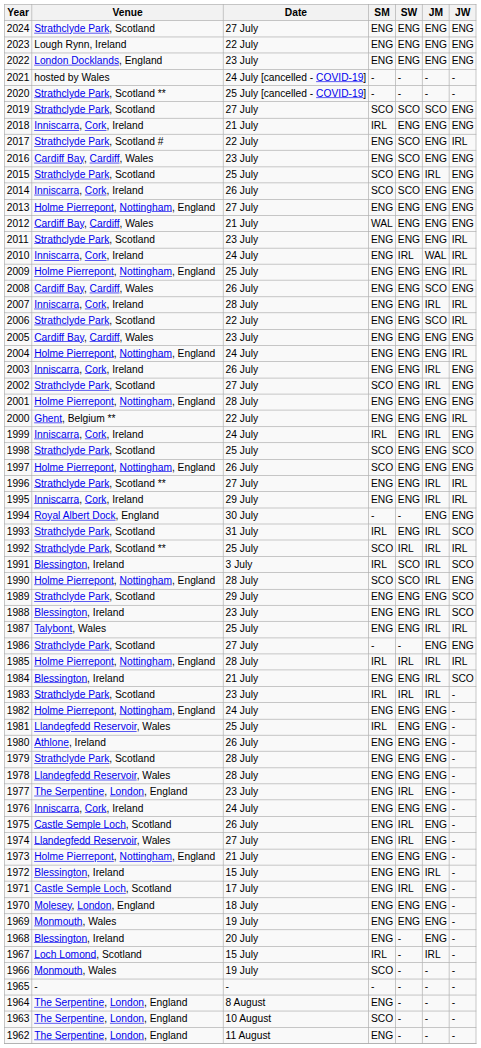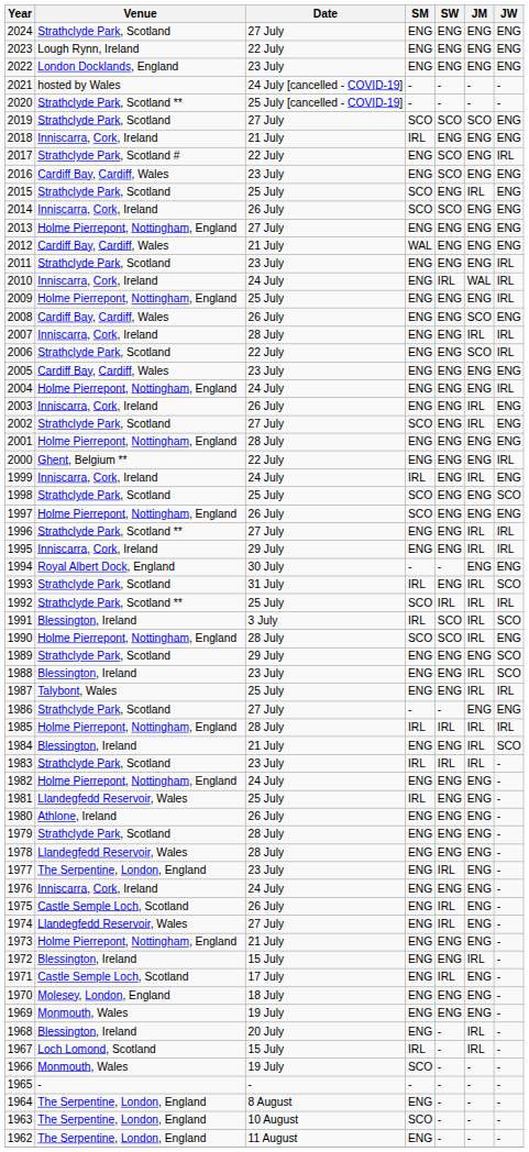 <table class="wikitable">
 <tr>
 <th>Year</th>
 <th>Venue</th>
 <th>Date</th>
 <th>SM</th>
 <th>SW</th>
 <th>JM</th>
 <th>JW</th>
 </tr>
 <tr>
 <td>2024</td>
 <td><a href='#'>Strathclyde Park</a>, Scotland</td>
 <td>27 July</td>
 <td>ENG</td>
 <td>ENG</td>
 <td>ENG</td>
 <td>ENG</td>
 </tr>
 <tr>
 <td>2023</td>
 <td>Lough Rynn, Ireland</td>
 <td>22 July</td>
 <td>ENG</td>
 <td>ENG</td>
 <td>ENG</td>
 <td>ENG</td>
 </tr>
 <tr>
 <td>2022</td>
 <td><a href='#'>London Docklands</a>, England</td>
 <td>23 July</td>
 <td>ENG</td>
 <td>ENG</td>
 <td>ENG</td>
 <td>ENG</td>
 </tr>
 <tr>
 <td>2021</td>
 <td>hosted by Wales</td>
 <td>24 July [cancelled - <a href='#'>COVID-19</a>]</td>
 <td>-</td>
 <td>-</td>
 <td>-</td>
 <td>-</td>
 </tr>
 <tr>
 <td>2020</td>
 <td><a href='#'>Strathclyde Park</a>, Scotland **</td>
 <td>25 July [cancelled - <a href='#'>COVID-19</a>]</td>
 <td>-</td>
 <td>-</td>
 <td>-</td>
 <td>-</td>
 </tr>
 <tr>
 <td>2019</td>
 <td><a href='#'>Strathclyde Park</a>, Scotland</td>
 <td>27 July</td>
 <td>SCO</td>
 <td>SCO</td>
 <td>SCO</td>
 <td>ENG</td>
 </tr>
 <tr>
 <td>2018</td>
 <td><a href='#'>Inniscarra</a>, <a href='#'>Cork</a>, Ireland</td>
 <td>21 July</td>
 <td>IRL</td>
 <td>ENG</td>
 <td>ENG</td>
 <td>ENG</td>
 </tr>
 <tr>
 <td>2017</td>
 <td><a href='#'>Strathclyde Park</a>, Scotland #</td>
 <td>22 July</td>
 <td>ENG</td>
 <td>SCO</td>
 <td>ENG</td>
 <td>IRL</td>
 </tr>
 <tr>
 <td>2016</td>
 <td><a href='#'>Cardiff Bay</a>, <a href='#'>Cardiff</a>, Wales</td>
 <td>23 July</td>
 <td>ENG</td>
 <td>SCO</td>
 <td>ENG</td>
 <td>ENG</td>
 </tr>
 <tr>
 <td>2015</td>
 <td><a href='#'>Strathclyde Park</a>, Scotland</td>
 <td>25 July</td>
 <td>SCO</td>
 <td>ENG</td>
 <td>IRL</td>
 <td>ENG</td>
 </tr>
 <tr>
 <td>2014</td>
 <td><a href='#'>Inniscarra</a>, <a href='#'>Cork</a>, Ireland</td>
 <td>26 July</td>
 <td>SCO</td>
 <td>SCO</td>
 <td>ENG</td>
 <td>ENG</td>
 </tr>
 <tr>
 <td>2013</td>
 <td><a href='#'>Holme Pierrepont</a>, <a href='#'>Nottingham</a>, England  </td>
 <td>27 July</td>
 <td>ENG</td>
 <td>ENG</td>
 <td>ENG</td>
 <td>ENG</td>
 </tr>
 <tr>
 <td>2012</td>
 <td><a href='#'>Cardiff Bay</a>, <a href='#'>Cardiff</a>, Wales</td>
 <td>21 July</td>
 <td>WAL</td>
 <td>ENG</td>
 <td>ENG</td>
 <td>ENG</td>
 </tr>
 <tr>
 <td>2011</td>
 <td><a href='#'>Strathclyde Park</a>, Scotland</td>
 <td>23 July</td>
 <td>ENG</td>
 <td>ENG</td>
 <td>ENG</td>
 <td>IRL</td>
 </tr>
 <tr>
 <td>2010</td>
 <td><a href='#'>Inniscarra</a>, <a href='#'>Cork</a>, Ireland</td>
 <td>24 July</td>
 <td>ENG</td>
 <td>IRL</td>
 <td>WAL</td>
 <td>IRL</td>
 </tr>
 <tr>
 <td>2009</td>
 <td><a href='#'>Holme Pierrepont</a>, <a href='#'>Nottingham</a>, England</td>
 <td>25 July</td>
 <td>ENG</td>
 <td>ENG</td>
 <td>ENG</td>
 <td>IRL</td>
 </tr>
 <tr>
 <td>2008</td>
 <td><a href='#'>Cardiff Bay</a>, <a href='#'>Cardiff</a>, Wales</td>
 <td>26 July</td>
 <td>ENG</td>
 <td>ENG</td>
 <td>SCO</td>
 <td>ENG</td>
 </tr>
 <tr>
 <td>2007</td>
 <td><a href='#'>Inniscarra</a>, <a href='#'>Cork</a>, Ireland</td>
 <td>28 July</td>
 <td>ENG</td>
 <td>ENG</td>
 <td>IRL</td>
 <td>IRL</td>
 </tr>
 <tr>
 <td>2006</td>
 <td><a href='#'>Strathclyde Park</a>, Scotland</td>
 <td>22 July</td>
 <td>ENG</td>
 <td>ENG</td>
 <td>SCO</td>
 <td>IRL</td>
 </tr>
 <tr>
 <td>2005</td>
 <td><a href='#'>Cardiff Bay</a>, <a href='#'>Cardiff</a>, Wales</td>
 <td>23 July</td>
 <td>ENG</td>
 <td>ENG</td>
 <td>ENG</td>
 <td>ENG</td>
 </tr>
 <tr>
 <td>2004</td>
 <td><a href='#'>Holme Pierrepont</a>, <a href='#'>Nottingham</a>, England</td>
 <td>24 July</td>
 <td>ENG</td>
 <td>ENG</td>
 <td>ENG</td>
 <td>IRL</td>
 </tr>
 <tr>
 <td>2003</td>
 <td><a href='#'>Inniscarra</a>, <a href='#'>Cork</a>, Ireland</td>
 <td>26 July</td>
 <td>ENG</td>
 <td>ENG</td>
 <td>IRL</td>
 <td>ENG</td>
 </tr>
 <tr>
 <td>2002</td>
 <td><a href='#'>Strathclyde Park</a>, Scotland</td>
 <td>27 July</td>
 <td>SCO</td>
 <td>ENG</td>
 <td>IRL</td>
 <td>ENG</td>
 </tr>
 <tr>
 <td>2001</td>
 <td><a href='#'>Holme Pierrepont</a>, <a href='#'>Nottingham</a>, England</td>
 <td>28 July</td>
 <td>ENG</td>
 <td>ENG</td>
 <td>ENG</td>
 <td>ENG</td>
 </tr>
 <tr>
 <td>2000</td>
 <td><a href='#'>Ghent</a>, Belgium **</td>
 <td>22 July</td>
 <td>ENG</td>
 <td>ENG</td>
 <td>ENG</td>
 <td>IRL</td>
 </tr>
 <tr>
 <td>1999</td>
 <td><a href='#'>Inniscarra</a>, <a href='#'>Cork</a>, Ireland</td>
 <td>24 July</td>
 <td>IRL</td>
 <td>ENG</td>
 <td>IRL</td>
 <td>ENG</td>
 </tr>
 <tr>
 <td>1998</td>
 <td><a href='#'>Strathclyde Park</a>, Scotland</td>
 <td>25 July</td>
 <td>SCO</td>
 <td>ENG</td>
 <td>ENG</td>
 <td>SCO</td>
 </tr>
 <tr>
 <td>1997</td>
 <td><a href='#'>Holme Pierrepont</a>, <a href='#'>Nottingham</a>, England</td>
 <td>26 July</td>
 <td>SCO</td>
 <td>ENG</td>
 <td>ENG</td>
 <td>ENG</td>
 </tr>
 <tr>
 <td>1996</td>
 <td><a href='#'>Strathclyde Park</a>, Scotland **</td>
 <td>27 July</td>
 <td>ENG</td>
 <td>ENG</td>
 <td>IRL</td>
 <td>IRL</td>
 </tr>
 <tr>
 <td>1995</td>
 <td><a href='#'>Inniscarra</a>, <a href='#'>Cork</a>, Ireland</td>
 <td>29 July</td>
 <td>ENG</td>
 <td>ENG</td>
 <td>IRL</td>
 <td>IRL</td>
 </tr>
 <tr>
 <td>1994</td>
 <td><a href='#'>Royal Albert Dock</a>, England</td>
 <td>30 July</td>
 <td>-</td>
 <td>-</td>
 <td>ENG</td>
 <td>ENG</td>
 </tr>
 <tr>
 <td>1993</td>
 <td><a href='#'>Strathclyde Park</a>, Scotland</td>
 <td>31 July</td>
 <td>IRL</td>
 <td>ENG</td>
 <td>IRL</td>
 <td>SCO</td>
 </tr>
 <tr>
 <td>1992</td>
 <td><a href='#'>Strathclyde Park</a>, Scotland **</td>
 <td>25 July</td>
 <td>SCO</td>
 <td>IRL</td>
 <td>IRL</td>
 <td>IRL</td>
 </tr>
 <tr>
 <td>1991</td>
 <td><a href='#'>Blessington</a>, Ireland</td>
 <td>3 July</td>
 <td>IRL</td>
 <td>SCO</td>
 <td>IRL</td>
 <td>SCO</td>
 </tr>
 <tr>
 <td>1990</td>
 <td><a href='#'>Holme Pierrepont</a>, <a href='#'>Nottingham</a>, England</td>
 <td>28 July</td>
 <td>SCO</td>
 <td>SCO</td>
 <td>IRL</td>
 <td>ENG</td>
 </tr>
 <tr>
 <td>1989</td>
 <td><a href='#'>Strathclyde Park</a>, Scotland</td>
 <td>29 July</td>
 <td>ENG</td>
 <td>ENG</td>
 <td>ENG</td>
 <td>SCO</td>
 </tr>
 <tr>
 <td>1988</td>
 <td><a href='#'>Blessington</a>, Ireland</td>
 <td>23 July</td>
 <td>ENG</td>
 <td>ENG</td>
 <td>IRL</td>
 <td>SCO</td>
 </tr>
 <tr>
 <td>1987</td>
 <td><a href='#'>Talybont</a>, Wales</td>
 <td>25 July</td>
 <td>ENG</td>
 <td>ENG</td>
 <td>IRL</td>
 <td>IRL</td>
 </tr>
 <tr>
 <td>1986</td>
 <td><a href='#'>Strathclyde Park</a>, Scotland</td>
 <td>27 July</td>
 <td>-</td>
 <td>-</td>
 <td>ENG</td>
 <td>ENG</td>
 </tr>
 <tr>
 <td>1985</td>
 <td><a href='#'>Holme Pierrepont</a>, <a href='#'>Nottingham</a>, England</td>
 <td>28 July</td>
 <td>IRL</td>
 <td>IRL</td>
 <td>IRL</td>
 <td>IRL</td>
 </tr>
 <tr>
 <td>1984</td>
 <td><a href='#'>Blessington</a>, Ireland</td>
 <td>21 July</td>
 <td>ENG</td>
 <td>ENG</td>
 <td>IRL</td>
 <td>SCO</td>
 </tr>
 <tr>
 <td>1983</td>
 <td><a href='#'>Strathclyde Park</a>, Scotland</td>
 <td>23 July</td>
 <td>IRL</td>
 <td>IRL</td>
 <td>IRL</td>
 <td>-</td>
 </tr>
 <tr>
 <td>1982</td>
 <td><a href='#'>Holme Pierrepont</a>, <a href='#'>Nottingham</a>, England</td>
 <td>24 July</td>
 <td>ENG</td>
 <td>ENG</td>
 <td>ENG</td>
 <td>-</td>
 </tr>
 <tr>
 <td>1981</td>
 <td><a href='#'>Llandegfedd Reservoir</a>, Wales</td>
 <td>25 July</td>
 <td>IRL</td>
 <td>ENG</td>
 <td>ENG</td>
 <td>-</td>
 </tr>
 <tr>
 <td>1980</td>
 <td><a href='#'>Athlone</a>, Ireland</td>
 <td>26 July</td>
 <td>ENG</td>
 <td>ENG</td>
 <td>ENG</td>
 <td>-</td>
 </tr>
 <tr>
 <td>1979</td>
 <td><a href='#'>Strathclyde Park</a>, Scotland</td>
 <td>28 July</td>
 <td>ENG</td>
 <td>ENG</td>
 <td>ENG</td>
 <td>-</td>
 </tr>
 <tr>
 <td>1978</td>
 <td><a href='#'>Llandegfedd Reservoir</a>, Wales</td>
 <td>28 July</td>
 <td>ENG</td>
 <td>ENG</td>
 <td>ENG</td>
 <td>-</td>
 </tr>
 <tr>
 <td>1977</td>
 <td><a href='#'>The Serpentine</a>, <a href='#'>London</a>, England</td>
 <td>23 July</td>
 <td>ENG</td>
 <td>IRL</td>
 <td>ENG</td>
 <td>-</td>
 </tr>
 <tr>
 <td>1976</td>
 <td><a href='#'>Inniscarra</a>, <a href='#'>Cork</a>, Ireland</td>
 <td>24 July</td>
 <td>ENG</td>
 <td>ENG</td>
 <td>ENG</td>
 <td>-</td>
 </tr>
 <tr>
 <td>1975</td>
 <td><a href='#'>Castle Semple Loch</a>, Scotland</td>
 <td>26 July</td>
 <td>ENG</td>
 <td>IRL</td>
 <td>ENG</td>
 <td>-</td>
 </tr>
 <tr>
 <td>1974</td>
 <td><a href='#'>Llandegfedd Reservoir</a>, Wales</td>
 <td>27 July</td>
 <td>ENG</td>
 <td>IRL</td>
 <td>ENG</td>
 <td>-</td>
 </tr>
 <tr>
 <td>1973</td>
 <td><a href='#'>Holme Pierrepont</a>, <a href='#'>Nottingham</a>, England</td>
 <td>21 July</td>
 <td>ENG</td>
 <td>ENG</td>
 <td>ENG</td>
 <td>-</td>
 </tr>
 <tr>
 <td>1972</td>
 <td><a href='#'>Blessington</a>, Ireland</td>
 <td>15 July</td>
 <td>ENG</td>
 <td>ENG</td>
 <td>IRL</td>
 <td>-</td>
 </tr>
 <tr>
 <td>1971</td>
 <td><a href='#'>Castle Semple Loch</a>, Scotland</td>
 <td>17 July</td>
 <td>ENG</td>
 <td>IRL</td>
 <td>ENG</td>
 <td>-</td>
 </tr>
 <tr>
 <td>1970</td>
 <td><a href='#'>Molesey</a>, <a href='#'>London</a>, England</td>
 <td>18 July</td>
 <td>ENG</td>
 <td>ENG</td>
 <td>ENG</td>
 <td>-</td>
 </tr>
 <tr>
 <td>1969</td>
 <td><a href='#'>Monmouth</a>, Wales</td>
 <td>19 July</td>
 <td>ENG</td>
 <td>ENG</td>
 <td>ENG</td>
 <td>-</td>
 </tr>
 <tr>
 <td>1968</td>
 <td><a href='#'>Blessington</a>, Ireland</td>
 <td>20 July</td>
 <td>ENG</td>
 <td>-</td>
-<td>ENG</td>
+<td>IRL</td>
 <td>-</td>
 </tr>
 <tr>
 <td>1967</td>
 <td><a href='#'>Loch Lomond</a>, Scotland</td>
 <td>15 July</td>
 <td>IRL</td>
 <td>-</td>
 <td>IRL</td>
 <td>-</td>
 </tr>
 <tr>
 <td>1966</td>
 <td><a href='#'>Monmouth</a>, Wales</td>
 <td>19 July</td>
 <td>SCO</td>
 <td>-</td>
 <td>-</td>
 <td>-</td>
 </tr>
 <tr>
 <td>1965</td>
 <td>-</td>
 <td>-</td>
 <td>-</td>
 <td>-</td>
 <td>-</td>
 <td>-</td>
 </tr>
 <tr>
 <td>1964</td>
 <td><a href='#'>The Serpentine</a>, <a href='#'>London</a>, England</td>
 <td>8 August</td>
 <td>ENG</td>
 <td>-</td>
 <td>-</td>
 <td>-</td>
 </tr>
 <tr>
 <td>1963</td>
 <td><a href='#'>The Serpentine</a>, <a href='#'>London</a>, England</td>
 <td>10 August</td>
 <td>SCO</td>
 <td>-</td>
 <td>-</td>
 <td>-</td>
 </tr>
 <tr>
 <td>1962</td>
 <td><a href='#'>The Serpentine</a>, <a href='#'>London</a>, England</td>
 <td>11 August</td>
 <td>ENG</td>
 <td>-</td>
 <td>-</td>
 <td>-</td>
 </tr>
 <tr>
 </tr>
 </table>
